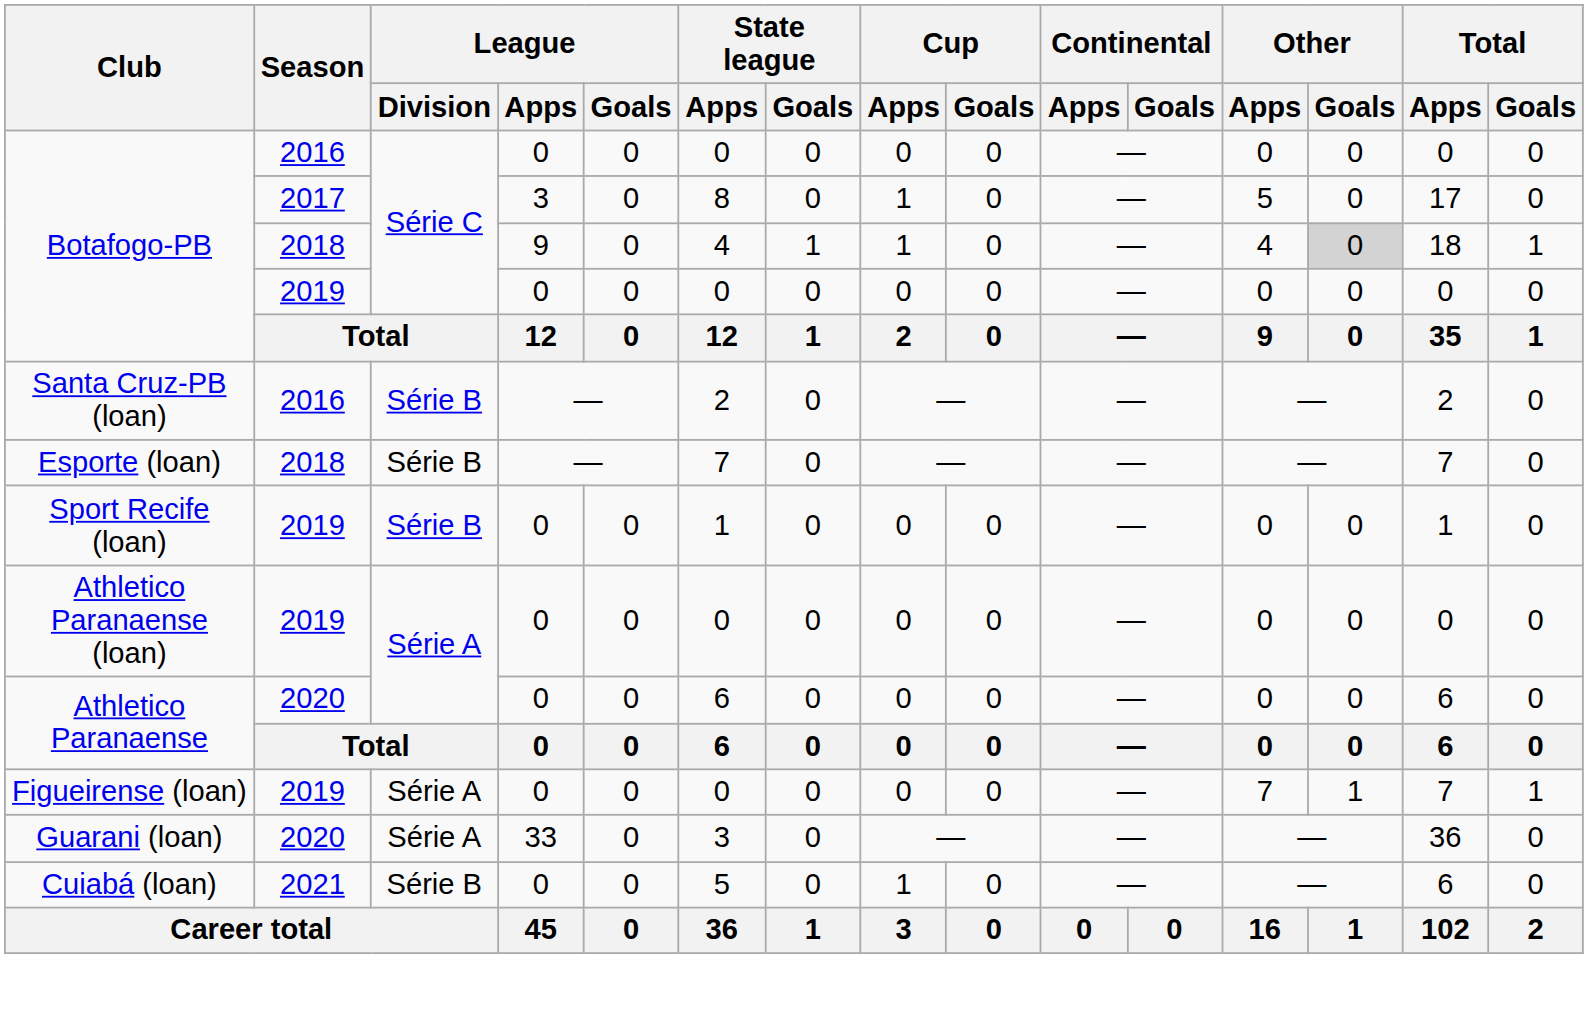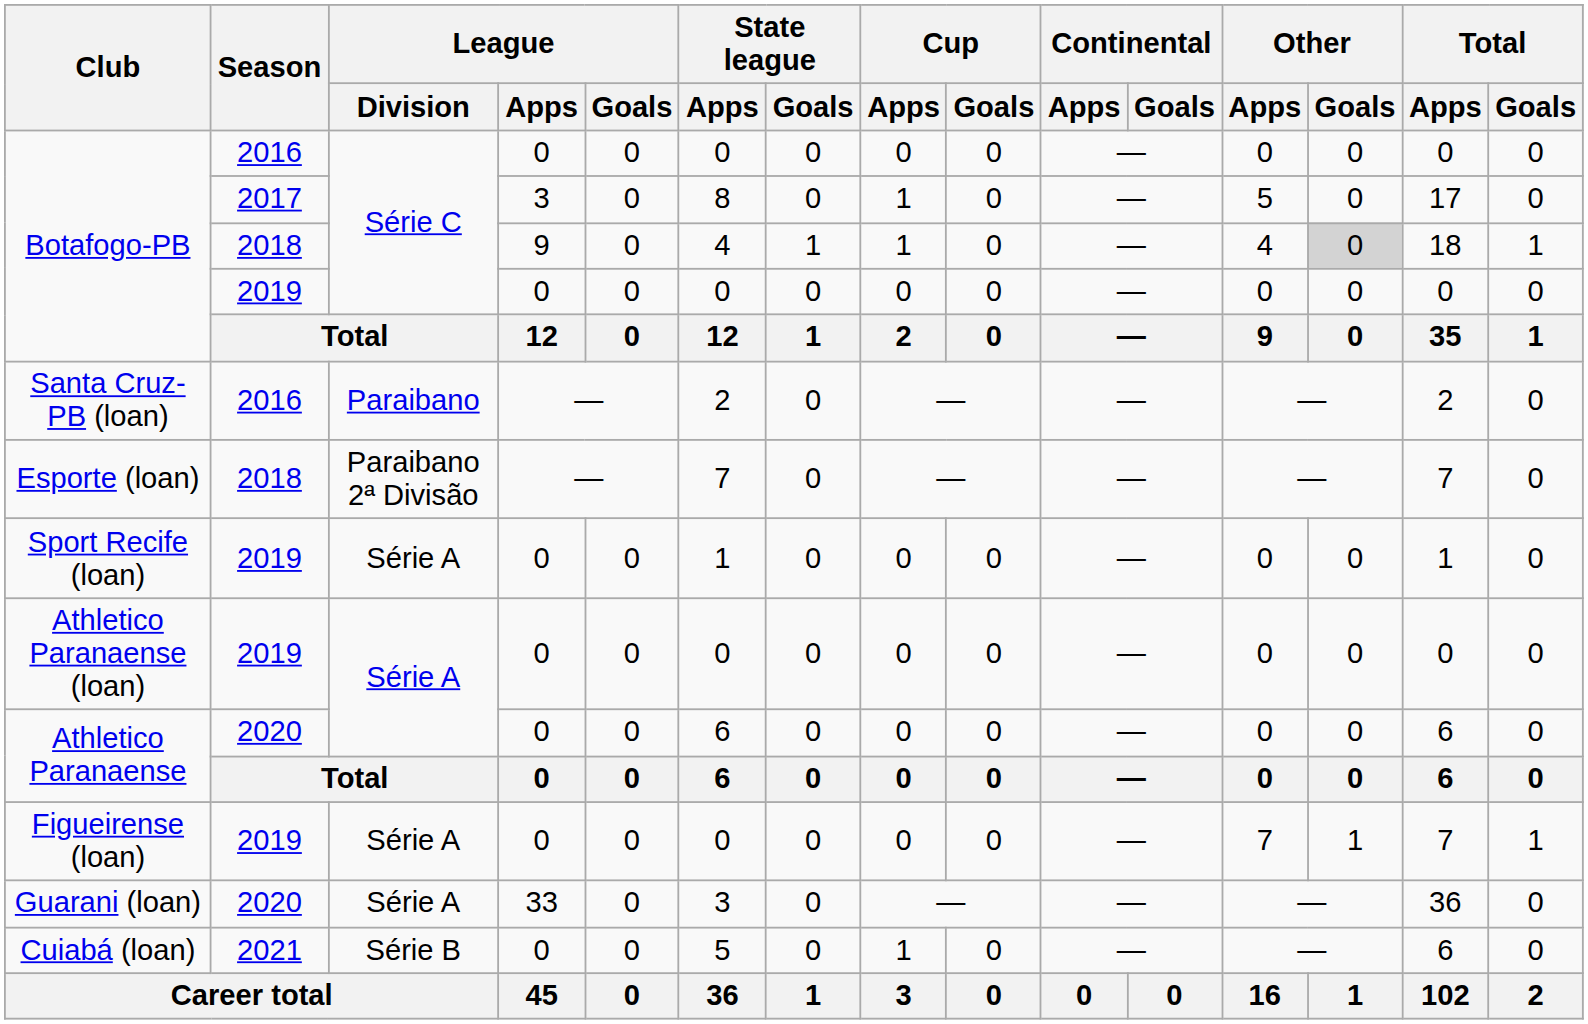 <table class="wikitable" style="text-align: center">
 <tr>
 <th rowspan="2">Club</th>
 <th rowspan="2">Season</th>
 <th colspan="3">League</th>
 <th colspan="2">State league</th>
 <th colspan="2">Cup</th>
 <th colspan="2">Continental</th>
 <th colspan="2">Other</th>
 <th colspan="2">Total</th>
 </tr>
 <tr>
 <th>Division</th>
 <th>Apps</th>
 <th>Goals</th>
 <th>Apps</th>
 <th>Goals</th>
 <th>Apps</th>
 <th>Goals</th>
 <th>Apps</th>
 <th>Goals</th>
 <th>Apps</th>
 <th>Goals</th>
 <th>Apps</th>
 <th>Goals</th>
 </tr>
 <tr>
 <td rowspan="5"><a href='#'>Botafogo-PB</a></td>
 <td><a href='#'>2016</a></td>
 <td rowspan="4"><a href='#'>Série C</a></td>
 <td>0</td>
 <td>0</td>
 <td>0</td>
 <td>0</td>
 <td>0</td>
 <td>0</td>
 <td colspan="2">—</td>
 <td>0</td>
 <td>0</td>
 <td>0</td>
 <td>0</td>
 </tr>
 <tr>
 <td><a href='#'>2017</a></td>
 <td>3</td>
 <td>0</td>
 <td>8</td>
 <td>0</td>
 <td>1</td>
 <td>0</td>
 <td colspan="2">—</td>
 <td>5</td>
 <td>0</td>
 <td>17</td>
 <td>0</td>
 </tr>
 <tr>
 <td><a href='#'>2018</a></td>
 <td>9</td>
 <td>0</td>
 <td>4</td>
 <td>1</td>
 <td>1</td>
 <td>0</td>
 <td colspan="2">—</td>
 <td>4</td>
 <td style="background: lightgrey;">0</td>
 <td>18</td>
 <td>1</td>
 </tr>
 <tr>
 <td><a href='#'>2019</a></td>
 <td>0</td>
 <td>0</td>
 <td>0</td>
 <td>0</td>
 <td>0</td>
 <td>0</td>
 <td colspan="2">—</td>
 <td>0</td>
 <td>0</td>
 <td>0</td>
 <td>0</td>
 </tr>
 <tr>
 <th colspan="2"><strong>Total</strong></th>
 <th>12</th>
 <th>0</th>
 <th>12</th>
 <th>1</th>
 <th>2</th>
 <th>0</th>
 <th colspan="2">—</th>
 <th>9</th>
 <th>0</th>
 <th>35</th>
 <th>1</th>
 </tr>
 <tr>
 <td><a href='#'>Santa Cruz-PB</a> (loan)</td>
 <td><a href='#'>2016</a></td>
-<td><a href='#'>Série B</a></td>
+<td><a href='#'>Paraibano</a></td>
 <td colspan="2">—</td>
 <td>2</td>
 <td>0</td>
 <td colspan="2">—</td>
 <td colspan="2">—</td>
 <td colspan="2">—</td>
 <td>2</td>
 <td>0</td>
 </tr>
 <tr>
 <td><a href='#'>Esporte</a> (loan)</td>
 <td><a href='#'>2018</a></td>
-<td>Série B</td>
+<td>Paraibano 2ª Divisão</td>
 <td colspan="2">—</td>
 <td>7</td>
 <td>0</td>
 <td colspan="2">—</td>
 <td colspan="2">—</td>
 <td colspan="2">—</td>
 <td>7</td>
 <td>0</td>
 </tr>
 <tr>
 <td><a href='#'>Sport Recife</a> (loan)</td>
 <td><a href='#'>2019</a></td>
-<td><a href='#'>Série B</a></td>
+<td>Série A</td>
 <td>0</td>
 <td>0</td>
 <td>1</td>
 <td>0</td>
 <td>0</td>
 <td>0</td>
 <td colspan="2">—</td>
 <td>0</td>
 <td>0</td>
 <td>1</td>
 <td>0</td>
 </tr>
 <tr>
 <td><a href='#'>Athletico Paranaense</a> (loan)</td>
 <td><a href='#'>2019</a></td>
 <td rowspan="2"><a href='#'>Série A</a></td>
 <td>0</td>
 <td>0</td>
 <td>0</td>
 <td>0</td>
 <td>0</td>
 <td>0</td>
 <td colspan="2">—</td>
 <td>0</td>
 <td>0</td>
 <td>0</td>
 <td>0</td>
 </tr>
 <tr>
 <td rowspan="2"><a href='#'>Athletico Paranaense</a></td>
 <td><a href='#'>2020</a></td>
 <td>0</td>
 <td>0</td>
 <td>6</td>
 <td>0</td>
 <td>0</td>
 <td>0</td>
 <td colspan="2">—</td>
 <td>0</td>
 <td>0</td>
 <td>6</td>
 <td>0</td>
 </tr>
 <tr>
 <th colspan="2"><strong>Total</strong></th>
 <th>0</th>
 <th>0</th>
 <th>6</th>
 <th>0</th>
 <th>0</th>
 <th>0</th>
 <th colspan="2">—</th>
 <th>0</th>
 <th>0</th>
 <th>6</th>
 <th>0</th>
 </tr>
 <tr>
 <td><a href='#'>Figueirense</a> (loan)</td>
 <td><a href='#'>2019</a></td>
 <td>Série A</td>
 <td>0</td>
 <td>0</td>
 <td>0</td>
 <td>0</td>
 <td>0</td>
 <td>0</td>
 <td colspan="2">—</td>
 <td>7</td>
 <td>1</td>
 <td>7</td>
 <td>1</td>
 </tr>
 <tr>
 <td><a href='#'>Guarani</a> (loan)</td>
 <td><a href='#'>2020</a></td>
 <td>Série A</td>
 <td>33</td>
 <td>0</td>
 <td>3</td>
 <td>0</td>
 <td colspan="2">—</td>
 <td colspan="2">—</td>
 <td colspan="2">—</td>
 <td>36</td>
 <td>0</td>
 </tr>
 <tr>
 <td><a href='#'>Cuiabá</a> (loan)</td>
 <td><a href='#'>2021</a></td>
 <td>Série B</td>
 <td>0</td>
 <td>0</td>
 <td>5</td>
 <td>0</td>
 <td>1</td>
 <td>0</td>
 <td colspan="2">—</td>
 <td colspan="2">—</td>
 <td>6</td>
 <td>0</td>
 </tr>
 <tr>
 <th colspan="3"><strong>Career total</strong></th>
 <th>45</th>
 <th>0</th>
 <th>36</th>
 <th>1</th>
 <th>3</th>
 <th>0</th>
 <th>0</th>
 <th>0</th>
 <th>16</th>
 <th>1</th>
 <th>102</th>
 <th>2</th>
 </tr>
 </table>
